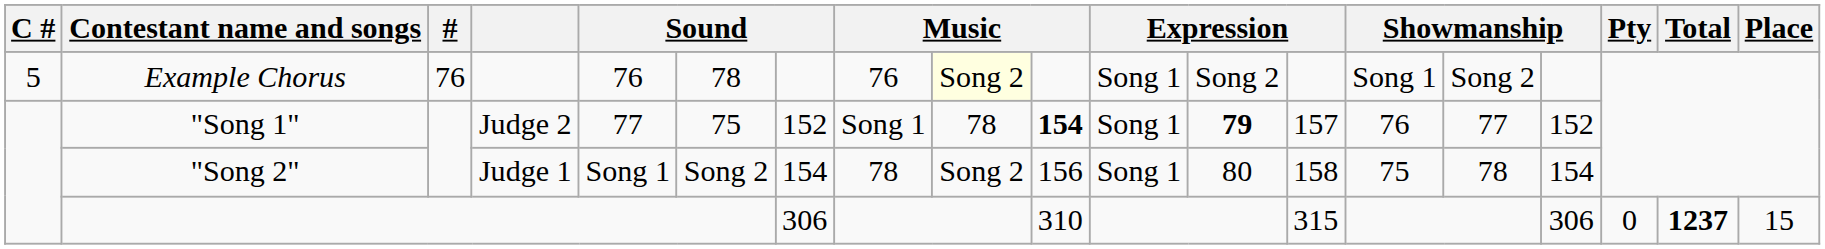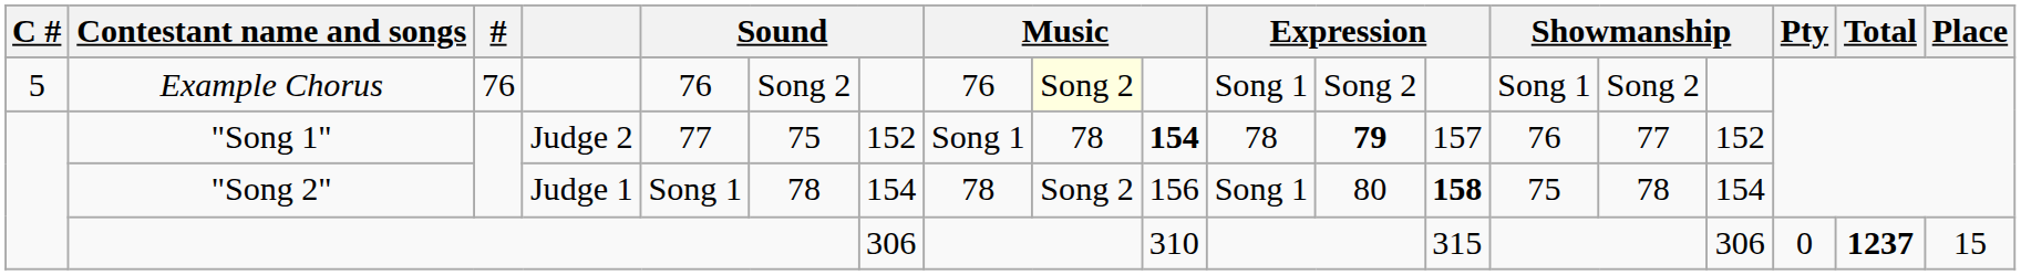 <table class="wikitable" style="margin: 1em auto 1em auto;">
 <tr>
 <th scope="col"><u>C #</u></th>
 <th scope="col"><u>Contestant name and songs</u></th>
 <th scope="col"><u>#</u></th>
 <th></th>
 <th colspan="3" scope="col" style="text-align:center;"><u>Sound</u></th>
 <th colspan="3" scope="col" style="text-align:center;"><u>Music</u></th>
 <th colspan="3" scope="col" style="text-align:center;"><u>Expression</u></th>
 <th colspan="3" scope="col" style="text-align:center;"><u>Showmanship</u></th>
 <th scope="col"><u>Pty</u></th>
 <th scope="col"><u>Total</u></th>
 <th scope="col"><u>Place</u></th>
 </tr>
 <tr style="text-align:center;">
 <td>5</td>
 <td><em>Example Chorus</em></td>
 <td>76</td>
 <td></td>
 <td>76</td>
-<td>78</td>
+<td>Song 2</td>
 <td></td>
 <td>76</td>
 <td style="background: lightyellow;">Song 2</td>
 <td></td>
 <td>Song 1</td>
 <td>Song 2</td>
 <td></td>
 <td>Song 1</td>
 <td>Song 2</td>
 <td></td>
 </tr>
 <tr style="text-align:center;">
 <td rowspan="3"></td>
 <td>"Song 1"</td>
 <td rowspan="2"></td>
 <td>Judge 2</td>
 <td>77</td>
 <td>75</td>
 <td>152</td>
 <td>Song 1</td>
 <td>78</td>
 <td><strong>154</strong></td>
-<td>Song 1</td>
+<td>78</td>
 <td><strong>79</strong></td>
 <td>157</td>
 <td>76</td>
 <td>77</td>
 <td>152</td>
 </tr>
 <tr style="text-align:center;">
 <td>"Song 2"</td>
 <td>Judge 1</td>
 <td>Song 1</td>
-<td>Song 2</td>
+<td>78</td>
 <td>154</td>
 <td>78</td>
 <td>Song 2</td>
 <td>156</td>
 <td>Song 1</td>
 <td>80</td>
-<td>158</td>
+<td><strong>158</strong></td>
 <td>75</td>
 <td>78</td>
 <td>154</td>
 </tr>
 <tr style="text-align:center;">
 <td colspan="5"></td>
 <td>306</td>
 <td colspan="2"></td>
 <td>310</td>
 <td colspan="2"></td>
 <td>315</td>
 <td colspan="2"></td>
 <td>306</td>
 <td>0</td>
 <td><strong>1237</strong></td>
 <td>15</td>
 </tr>
 </table>
